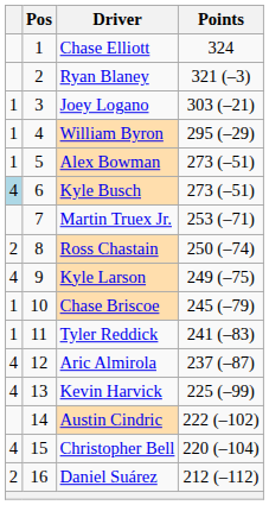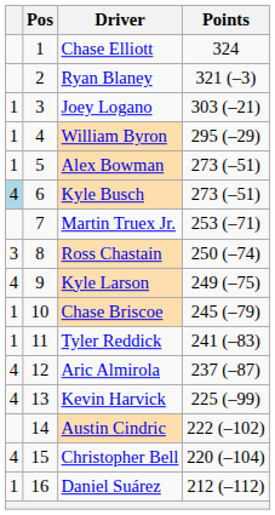 <table class="wikitable" style="font-size: 95%">
 <tr>
 <th></th>
 <th>Pos</th>
 <th>Driver</th>
 <th>Points</th>
 </tr>
 <tr>
 <td align="left"></td>
 <td style="text-align:center;">1</td>
 <td><a href='#'>Chase Elliott</a></td>
 <td style="text-align:center;">324</td>
 </tr>
 <tr>
 <td align="left"></td>
 <td style="text-align:center;">2</td>
 <td><a href='#'>Ryan Blaney</a></td>
 <td style="text-align:center;">321 (–3)</td>
 </tr>
 <tr>
 <td align="left"> 1</td>
 <td style="text-align:center;">3</td>
 <td><a href='#'>Joey Logano</a></td>
 <td style="text-align:center;">303 (–21)</td>
 </tr>
 <tr>
 <td align="left"> 1</td>
 <td style="text-align:center;">4</td>
 <td style="background:#FFDEAD;"><a href='#'>William Byron</a></td>
 <td style="text-align:center;">295 (–29)</td>
 </tr>
 <tr>
 <td align="left"> 1</td>
 <td style="text-align:center;">5</td>
 <td style="background:#FFDEAD;"><a href='#'>Alex Bowman</a></td>
 <td style="text-align:center;">273 (–51)</td>
 </tr>
 <tr>
 <td align="left" style="background: lightblue;"> 4</td>
 <td style="text-align:center;">6</td>
 <td style="background:#FFDEAD;"><a href='#'>Kyle Busch</a></td>
 <td style="text-align:center;">273 (–51)</td>
 </tr>
 <tr>
 <td align="left"></td>
 <td style="text-align:center;">7</td>
 <td><a href='#'>Martin Truex Jr.</a></td>
 <td style="text-align:center;">253 (–71)</td>
 </tr>
 <tr>
-<td align="left"> 2</td>
+<td align="left"> 3</td>
 <td style="text-align:center;">8</td>
 <td style="background:#FFDEAD;"><a href='#'>Ross Chastain</a></td>
 <td style="text-align:center;">250 (–74)</td>
 </tr>
 <tr>
 <td align="left"> 4</td>
 <td style="text-align:center;">9</td>
 <td style="background:#FFDEAD;"><a href='#'>Kyle Larson</a></td>
 <td style="text-align:center;">249 (–75)</td>
 </tr>
 <tr>
 <td align="left"> 1</td>
 <td style="text-align:center;">10</td>
 <td style="background:#FFDEAD;"><a href='#'>Chase Briscoe</a></td>
 <td style="text-align:center;">245 (–79)</td>
 </tr>
 <tr>
 <td align="left"> 1</td>
 <td style="text-align:center;">11</td>
 <td><a href='#'>Tyler Reddick</a></td>
 <td style="text-align:center;">241 (–83)</td>
 </tr>
 <tr>
 <td align="left"> 4</td>
 <td style="text-align:center;">12</td>
 <td><a href='#'>Aric Almirola</a></td>
 <td style="text-align:center;">237 (–87)</td>
 </tr>
 <tr>
 <td align="left"> 4</td>
 <td style="text-align:center;">13</td>
 <td><a href='#'>Kevin Harvick</a></td>
 <td style="text-align:center;">225 (–99)</td>
 </tr>
 <tr>
 <td align="left"></td>
 <td style="text-align:center;">14</td>
 <td style="background:#FFDEAD;"><a href='#'>Austin Cindric</a></td>
 <td style="text-align:center;">222 (–102)</td>
 </tr>
 <tr>
 <td align="left"> 4</td>
 <td style="text-align:center;">15</td>
 <td><a href='#'>Christopher Bell</a></td>
 <td style="text-align:center;">220 (–104)</td>
 </tr>
 <tr>
-<td align="left"> 2</td>
+<td align="left"> 1</td>
 <td style="text-align:center;">16</td>
 <td><a href='#'>Daniel Suárez</a></td>
 <td style="text-align:center;">212 (–112)</td>
 </tr>
 <tr class="sortbottom">
 <th colspan="9"></th>
 </tr>
 </table>
